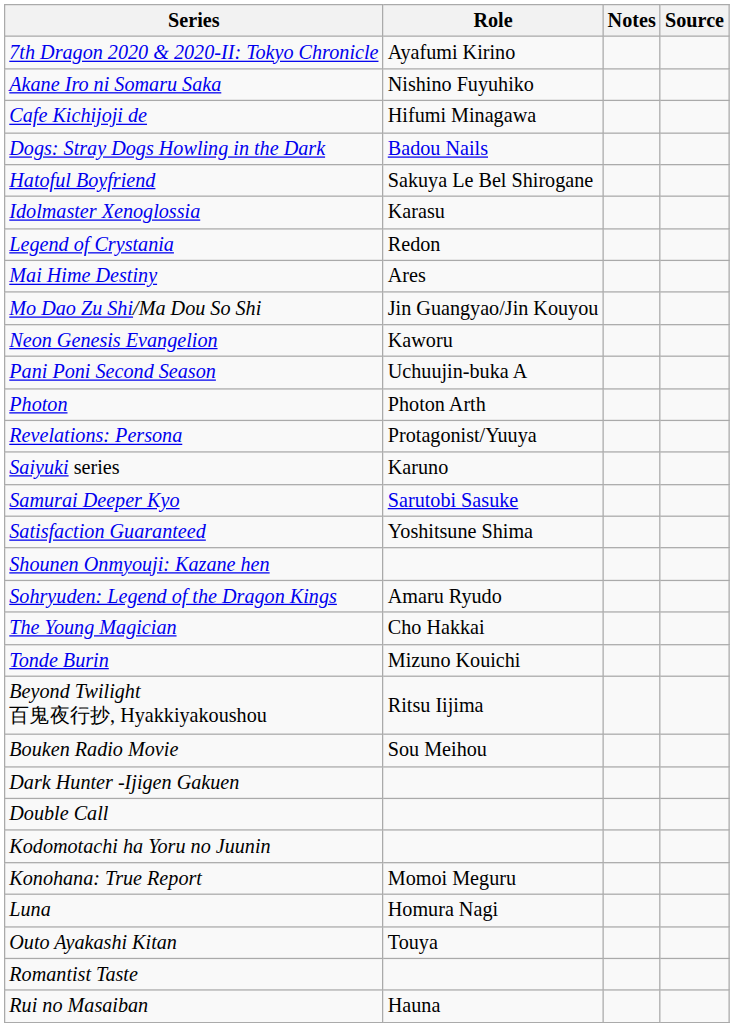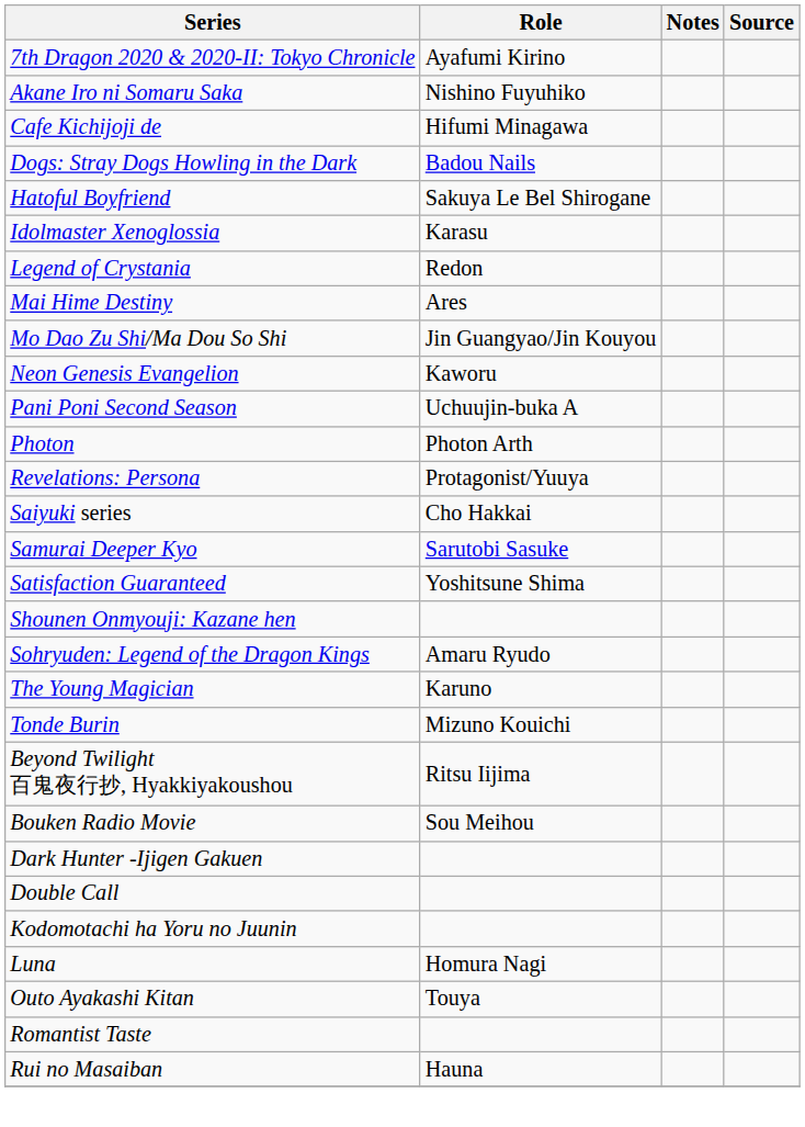 <table class="wikitable sortable plainrowheaders">
 <tr>
 <th>Series</th>
 <th>Role</th>
 <th class="unsortable">Notes</th>
 <th class="unsortable">Source</th>
 </tr>
 <tr>
 <td><em><a href='#'>7th Dragon 2020 & 2020-II: Tokyo Chronicle</a></em></td>
 <td>Ayafumi Kirino</td>
 <td></td>
 <td></td>
 </tr>
 <tr>
 <td><em><a href='#'>Akane Iro ni Somaru Saka</a></em></td>
 <td>Nishino Fuyuhiko</td>
 <td></td>
 <td></td>
 </tr>
 <tr>
 <td><em><a href='#'>Cafe Kichijoji de</a></em></td>
 <td>Hifumi Minagawa</td>
 <td></td>
 <td></td>
 </tr>
 <tr>
 <td><em><a href='#'>Dogs: Stray Dogs Howling in the Dark</a></em></td>
 <td><a href='#'>Badou Nails</a></td>
 <td></td>
 <td></td>
 </tr>
 <tr>
 <td><em><a href='#'>Hatoful Boyfriend</a></em></td>
 <td>Sakuya Le Bel Shirogane</td>
 <td></td>
 <td></td>
 </tr>
 <tr>
 <td><em><a href='#'>Idolmaster Xenoglossia</a></em></td>
 <td>Karasu</td>
 <td></td>
 <td></td>
 </tr>
 <tr>
 <td><em><a href='#'>Legend of Crystania</a></em></td>
 <td>Redon</td>
 <td></td>
 <td></td>
 </tr>
 <tr>
 <td><em><a href='#'>Mai Hime Destiny</a></em></td>
 <td>Ares</td>
 <td></td>
 <td></td>
 </tr>
 <tr>
 <td><em><a href='#'>Mo Dao Zu Shi</a>/Ma Dou So Shi</em></td>
 <td>Jin Guangyao/Jin Kouyou</td>
 <td></td>
 <td></td>
 </tr>
 <tr>
 <td><em><a href='#'>Neon Genesis Evangelion</a></em></td>
 <td>Kaworu</td>
 <td></td>
 <td></td>
 </tr>
 <tr>
 <td><em><a href='#'>Pani Poni Second Season</a></em></td>
 <td>Uchuujin-buka A</td>
 <td></td>
 <td></td>
 </tr>
 <tr>
 <td><em><a href='#'>Photon</a></em></td>
 <td>Photon Arth</td>
 <td></td>
 <td></td>
 </tr>
 <tr>
 <td><em><a href='#'>Revelations: Persona</a></em></td>
 <td>Protagonist/Yuuya</td>
 <td></td>
 <td></td>
 </tr>
 <tr>
 <td><em><a href='#'>Saiyuki</a></em> series</td>
-<td>Karuno</td>
+<td>Cho Hakkai</td>
 <td></td>
 <td></td>
 </tr>
 <tr>
 <td><em><a href='#'>Samurai Deeper Kyo</a></em></td>
 <td><a href='#'>Sarutobi Sasuke</a></td>
 <td></td>
 <td></td>
 </tr>
 <tr>
 <td><em><a href='#'>Satisfaction Guaranteed</a></em></td>
 <td>Yoshitsune Shima</td>
 <td></td>
 <td></td>
 </tr>
 <tr>
 <td><em><a href='#'>Shounen Onmyouji: Kazane hen</a></em></td>
 <td></td>
 <td></td>
 <td></td>
 </tr>
 <tr>
 <td><em><a href='#'>Sohryuden: Legend of the Dragon Kings</a></em></td>
 <td>Amaru Ryudo</td>
 <td></td>
 <td></td>
 </tr>
 <tr>
 <td><em><a href='#'>The Young Magician</a></em></td>
-<td>Cho Hakkai</td>
+<td>Karuno</td>
 <td></td>
 <td></td>
 </tr>
 <tr>
 <td><em><a href='#'>Tonde Burin</a></em></td>
 <td>Mizuno Kouichi</td>
 <td></td>
 <td></td>
 </tr>
 <tr>
 <td><em>Beyond Twilight</em><br>百鬼夜行抄, Hyakkiyakoushou</td>
 <td>Ritsu Iijima</td>
 <td></td>
 <td></td>
 </tr>
 <tr>
 <td><em>Bouken Radio Movie</em></td>
 <td>Sou Meihou</td>
 <td></td>
 <td></td>
 </tr>
 <tr>
 <td><em>Dark Hunter -Ijigen Gakuen</em></td>
 <td></td>
 <td></td>
 <td></td>
 </tr>
 <tr>
 <td><em>Double Call</em></td>
 <td></td>
 <td></td>
 <td></td>
 </tr>
 <tr>
 <td><em>Kodomotachi ha Yoru no Juunin</em></td>
 <td></td>
 <td></td>
 <td></td>
 </tr>
 <tr>
-<td><em>Konohana: True Report</em></td>
-<td>Momoi Meguru</td>
-<td></td>
-<td></td>
-</tr>
-<tr>
 <td><em>Luna</em></td>
 <td>Homura Nagi</td>
 <td></td>
 <td></td>
 </tr>
 <tr>
 <td><em>Outo Ayakashi Kitan</em></td>
 <td>Touya</td>
 <td></td>
 <td></td>
 </tr>
 <tr>
 <td><em>Romantist Taste</em></td>
 <td></td>
 <td></td>
 <td></td>
 </tr>
 <tr>
 <td><em>Rui no Masaiban</em></td>
 <td>Hauna</td>
 <td></td>
 <td></td>
 </tr>
 <tr>
 </tr>
 </table>
